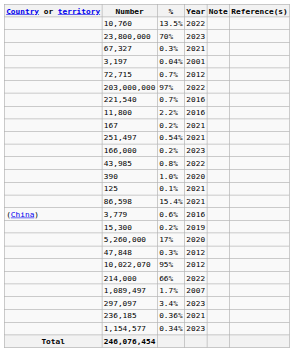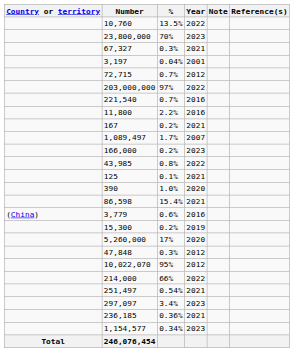 <table class="wikitable sortable">
 <tr>
 <th><a href='#'>Country</a> or <a href='#'>territory</a></th>
 <th>Number</th>
 <th>%</th>
 <th>Year</th>
 <th>Note</th>
 <th>Reference(s)</th>
 </tr>
 <tr>
 <td></td>
 <td>10,760</td>
 <td>13.5%</td>
 <td>2022</td>
 <td></td>
 <td></td>
 </tr>
 <tr>
 <td></td>
 <td>23,800,000</td>
 <td>70%</td>
 <td>2023</td>
 <td></td>
 <td></td>
 </tr>
 <tr>
 <td></td>
 <td>67,327</td>
 <td>0.3%</td>
 <td>2021</td>
 <td></td>
 <td></td>
 </tr>
 <tr>
 <td></td>
 <td>3,197</td>
 <td>0.04%</td>
 <td>2001</td>
 <td></td>
 <td></td>
 </tr>
 <tr>
 <td></td>
 <td>72,715</td>
 <td>0.7%</td>
 <td>2012</td>
 <td></td>
 <td></td>
 </tr>
 <tr>
 <td></td>
 <td>203,000,000</td>
 <td>97%</td>
 <td>2022</td>
 <td></td>
 <td></td>
 </tr>
 <tr>
 <td></td>
 <td>221,540</td>
 <td>0.7%</td>
 <td>2016</td>
 <td></td>
 <td></td>
 </tr>
 <tr>
 <td></td>
 <td>11,800</td>
 <td>2.2%</td>
 <td>2016</td>
 <td></td>
 <td></td>
 </tr>
 <tr>
 <td></td>
 <td>167</td>
 <td>0.2%</td>
 <td>2021</td>
 <td></td>
 <td></td>
 </tr>
 <tr>
 <td></td>
-<td>251,497</td>
-<td>0.54%</td>
-<td>2021</td>
+<td>1,089,497</td>
+<td>1.7%</td>
+<td>2007</td>
 <td></td>
 <td></td>
 </tr>
 <tr>
 <td></td>
 <td>166,000</td>
 <td>0.2%</td>
 <td>2023</td>
 <td></td>
 <td></td>
 </tr>
 <tr>
 <td></td>
 <td>43,985</td>
 <td>0.8%</td>
 <td>2022</td>
 <td></td>
 <td></td>
 </tr>
 <tr>
 <td></td>
-<td>390</td>
-<td>1.0%</td>
-<td>2020</td>
+<td>125</td>
+<td>0.1%</td>
+<td>2021</td>
 <td></td>
 <td></td>
 </tr>
 <tr>
 <td></td>
-<td>125</td>
-<td>0.1%</td>
-<td>2021</td>
+<td>390</td>
+<td>1.0%</td>
+<td>2020</td>
 <td></td>
 <td></td>
 </tr>
 <tr>
 <td></td>
 <td>86,598</td>
 <td>15.4%</td>
 <td>2021</td>
 <td></td>
 <td></td>
 </tr>
 <tr>
 <td> (<a href='#'>China</a>)</td>
 <td>3,779</td>
 <td>0.6%</td>
 <td>2016</td>
 <td></td>
 <td></td>
 </tr>
 <tr>
 <td></td>
 <td>15,300</td>
 <td>0.2%</td>
 <td>2019</td>
 <td></td>
 <td></td>
 </tr>
 <tr>
 <td></td>
 <td>5,260,000</td>
 <td>17%</td>
 <td>2020</td>
 <td></td>
 <td></td>
 </tr>
 <tr>
 <td></td>
 <td>47,848</td>
 <td>0.3%</td>
 <td>2012</td>
 <td></td>
 <td></td>
 </tr>
 <tr>
 <td></td>
 <td>10,022,070</td>
 <td>95%</td>
 <td>2012</td>
 <td></td>
 <td></td>
 </tr>
 <tr>
 <td></td>
 <td>214,000</td>
 <td>66%</td>
 <td>2022</td>
 <td></td>
 <td></td>
 </tr>
 <tr>
 <td></td>
-<td>1,089,497</td>
-<td>1.7%</td>
-<td>2007</td>
+<td>251,497</td>
+<td>0.54%</td>
+<td>2021</td>
 <td></td>
 <td></td>
 </tr>
 <tr>
 <td></td>
 <td>297,097</td>
 <td>3.4%</td>
 <td>2023</td>
 <td></td>
 <td></td>
 </tr>
 <tr>
 <td></td>
 <td>236,185</td>
 <td>0.36%</td>
 <td>2021</td>
 <td></td>
 <td></td>
 </tr>
 <tr>
 <td></td>
 <td>1,154,577</td>
 <td>0.34%</td>
 <td>2023</td>
 <td></td>
 <td></td>
 </tr>
 <tr>
 <th>Total</th>
 <th>246,076,454</th>
 <th></th>
 <th></th>
 <th></th>
 <th></th>
 </tr>
 </table>
